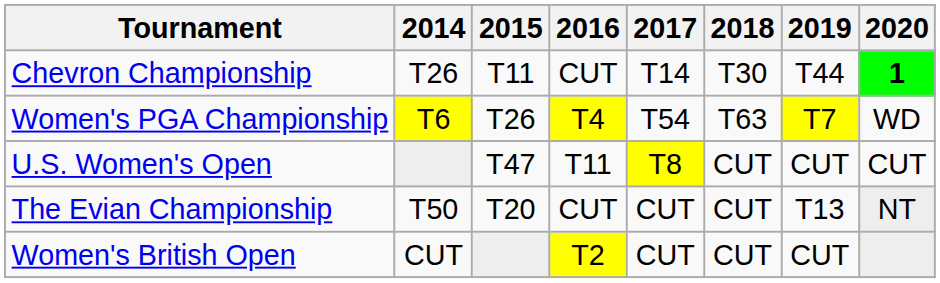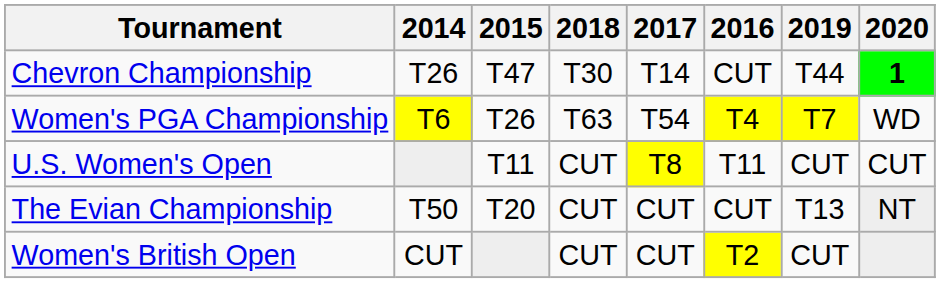 <table class="wikitable" style="font-size:95%;text-align:center;">
 <tr>
 <th>Tournament</th>
 <th>2014</th>
 <th>2015</th>
+<th>2018</th>
+<th>2017</th>
 <th>2016</th>
-<th>2017</th>
-<th>2018</th>
 <th>2019</th>
 <th>2020</th>
 </tr>
 <tr>
 <td align=left><a href='#'>Chevron Championship</a></td>
 <td>T26</td>
-<td>T11</td>
+<td>T47</td>
+<td>T30</td>
+<td>T14</td>
 <td>CUT</td>
-<td>T14</td>
-<td>T30</td>
 <td>T44</td>
 <td style="background:lime;"><strong>1 </strong></td>
 </tr>
 <tr>
 <td align=left><a href='#'>Women's PGA Championship</a></td>
 <td style="background:yellow;">T6</td>
 <td>T26</td>
+<td>T63</td>
+<td>T54</td>
 <td style="background:yellow;">T4</td>
-<td>T54</td>
-<td>T63</td>
 <td style="background:yellow;">T7</td>
 <td>WD</td>
 </tr>
 <tr>
 <td align=left><a href='#'>U.S. Women's Open</a></td>
 <td style="background:#eeeeee;"></td>
-<td>T47</td>
 <td>T11</td>
+<td>CUT</td>
 <td style="background:yellow;">T8</td>
-<td>CUT</td>
+<td>T11</td>
 <td>CUT</td>
 <td>CUT</td>
 </tr>
 <tr>
 <td align=left><a href='#'>The Evian Championship</a></td>
 <td>T50</td>
 <td>T20</td>
 <td>CUT</td>
 <td>CUT</td>
 <td>CUT</td>
 <td>T13</td>
 <td style="background:#eeeeee;">NT</td>
 </tr>
 <tr>
 <td align=left><a href='#'>Women's British Open</a></td>
 <td>CUT</td>
 <td style="background:#eeeeee;"></td>
-<td style="background:yellow;">T2</td>
 <td>CUT</td>
 <td>CUT</td>
+<td style="background:yellow;">T2</td>
 <td>CUT</td>
 <td style="background:#eeeeee;"></td>
 </tr>
 </table>
